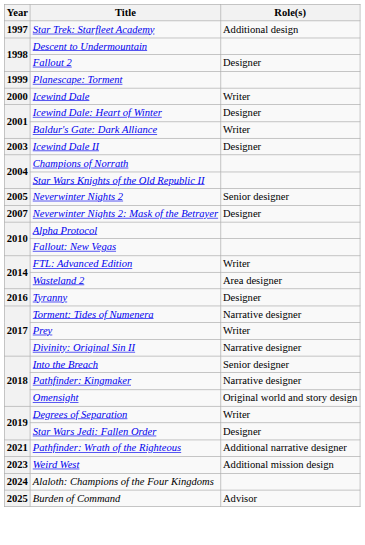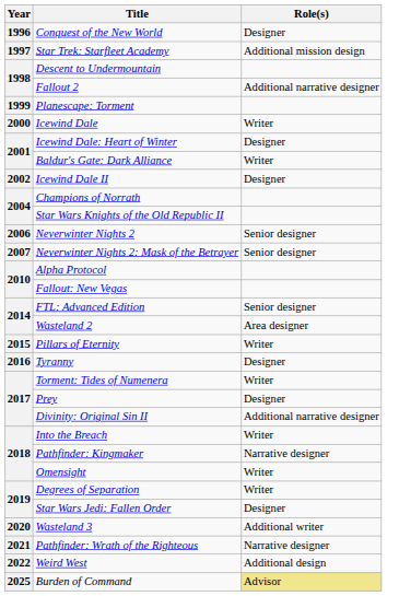 <table class="wikitable sortable" width="auto">
 <tr>
 <th scope="col">Year</th>
 <th scope="col">Title</th>
 <th scope="col">Role(s)</th>
 </tr>
 <tr>
+<th>1996</th>
+<td><em><a href='#'>Conquest of the New World</a></em></td>
+<td>Designer</td>
+</tr>
+<tr>
 <th>1997</th>
 <td><em><a href='#'>Star Trek: Starfleet Academy</a></em></td>
-<td>Additional design</td>
+<td>Additional mission design</td>
 </tr>
 <tr>
 <th rowspan="2">1998</th>
 <td><em><a href='#'>Descent to Undermountain</a></em></td>
 <td></td>
 </tr>
 <tr>
 <td><em><a href='#'>Fallout 2</a></em></td>
-<td>Designer</td>
+<td>Additional narrative designer</td>
 </tr>
 <tr>
 <th>1999</th>
 <td><em><a href='#'>Planescape: Torment</a></em></td>
 <td></td>
 </tr>
 <tr>
 <th>2000</th>
 <td><em><a href='#'>Icewind Dale</a></em></td>
 <td>Writer</td>
 </tr>
 <tr>
 <th rowspan="2">2001</th>
 <td><em><a href='#'>Icewind Dale: Heart of Winter</a></em></td>
 <td>Designer</td>
 </tr>
 <tr>
 <td><em><a href='#'>Baldur's Gate: Dark Alliance</a></em></td>
 <td>Writer</td>
 </tr>
 <tr>
-<th>2003</th>
+<th>2002</th>
 <td><em><a href='#'>Icewind Dale II</a></em></td>
 <td>Designer</td>
 </tr>
 <tr>
 <th rowspan="2">2004</th>
 <td><em><a href='#'>Champions of Norrath</a></em></td>
 <td></td>
 </tr>
 <tr>
 <td><em><a href='#'>Star Wars Knights of the Old Republic II</a></em></td>
 <td></td>
 </tr>
 <tr>
-<th>2005</th>
+<th>2006</th>
 <td><em><a href='#'>Neverwinter Nights 2</a></em></td>
 <td>Senior designer</td>
 </tr>
 <tr>
 <th>2007</th>
 <td><em><a href='#'>Neverwinter Nights 2: Mask of the Betrayer</a></em></td>
-<td>Designer</td>
+<td>Senior designer</td>
 </tr>
 <tr>
 <th rowspan="2">2010</th>
 <td><em><a href='#'>Alpha Protocol</a></em></td>
 <td></td>
 </tr>
 <tr>
 <td><em><a href='#'>Fallout: New Vegas</a></em></td>
 <td></td>
 </tr>
 <tr>
 <th rowspan="2">2014</th>
 <td><em><a href='#'>FTL: Advanced Edition</a></em></td>
-<td>Writer</td>
+<td>Senior designer</td>
 </tr>
 <tr>
 <td><em><a href='#'>Wasteland 2</a></em></td>
 <td>Area designer</td>
+</tr>
+<tr>
+<th>2015</th>
+<td><em><a href='#'>Pillars of Eternity</a></em></td>
+<td>Writer</td>
 </tr>
 <tr>
 <th>2016</th>
 <td><em><a href='#'>Tyranny</a></em></td>
 <td>Designer</td>
 </tr>
 <tr>
 <th rowspan="3">2017</th>
 <td><em><a href='#'>Torment: Tides of Numenera</a></em></td>
-<td>Narrative designer</td>
+<td>Writer</td>
 </tr>
 <tr>
 <td><em><a href='#'>Prey</a></em></td>
-<td>Writer</td>
+<td>Designer</td>
 </tr>
 <tr>
 <td><em><a href='#'>Divinity: Original Sin II</a></em></td>
-<td>Narrative designer</td>
+<td>Additional narrative designer</td>
 </tr>
 <tr>
 <th rowspan="3">2018</th>
 <td><em><a href='#'>Into the Breach</a></em></td>
-<td>Senior designer</td>
+<td>Writer</td>
 </tr>
 <tr>
 <td><em><a href='#'>Pathfinder: Kingmaker</a></em></td>
 <td>Narrative designer</td>
 </tr>
 <tr>
 <td><em><a href='#'>Omensight</a></em></td>
-<td>Original world and story design</td>
+<td>Writer</td>
 </tr>
 <tr>
 <th rowspan="2">2019</th>
 <td><em><a href='#'>Degrees of Separation</a></em></td>
 <td>Writer</td>
 </tr>
 <tr>
 <td><em><a href='#'>Star Wars Jedi: Fallen Order</a></em></td>
 <td>Designer</td>
 </tr>
 <tr>
+<th>2020</th>
+<td><em><a href='#'>Wasteland 3</a></em></td>
+<td>Additional writer</td>
+</tr>
+<tr>
 <th>2021</th>
 <td><em><a href='#'>Pathfinder: Wrath of the Righteous</a></em></td>
-<td>Additional narrative designer</td>
+<td>Narrative designer</td>
 </tr>
 <tr>
-<th>2023</th>
+<th>2022</th>
 <td><em><a href='#'>Weird West</a></em></td>
-<td>Additional mission design</td>
-</tr>
-<tr>
-<th rowspan="1">2024</th>
-<td><em>Alaloth: Champions of the Four Kingdoms</em></td>
-<td></td>
+<td>Additional design</td>
 </tr>
 <tr>
 <th>2025</th>
 <td><em>Burden of Command</em></td>
-<td>Advisor</td>
+<td style="background: khaki;">Advisor</td>
 </tr>
 </table>
